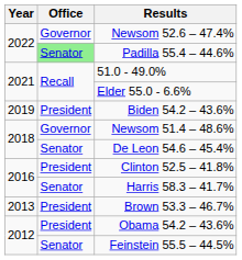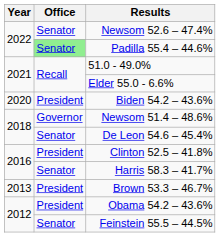 <table class=wikitable>
 <tr>
 <th width="30">Year</th>
 <th width="60">Office</th>
 <th width="180">Results</th>
 </tr>
 <tr>
 <td rowspan="2">2022</td>
-<td><a href='#'>Governor</a></td>
+<td><a href='#'>Senator</a></td>
 <td align="right" ><a href='#'>Newsom</a> 52.6 – 47.4%</td>
 </tr>
 <tr>
 <td style="background: lightgreen;"><a href='#'>Senator</a></td>
 <td align="right" ><a href='#'>Padilla</a> 55.4 – 44.6%</td>
 </tr>
 <tr>
 <td rowspan=2>2021</td>
 <td rowspan=2><a href='#'>Recall</a></td>
 <td> 51.0 - 49.0%</td>
 </tr>
 <tr>
 <td><a href='#'>Elder</a> 55.0 - 6.6%</td>
 </tr>
 <tr>
-<td rowspan="1">2019</td>
+<td rowspan="1">2020</td>
 <td><a href='#'>President</a></td>
 <td align="right" ><a href='#'>Biden</a> 54.2 – 43.6%</td>
 </tr>
 <tr>
 <td rowspan="2">2018</td>
 <td><a href='#'>Governor</a></td>
 <td align="right" ><a href='#'>Newsom</a> 51.4 – 48.6%</td>
 </tr>
 <tr>
 <td><a href='#'>Senator</a></td>
 <td align="right" ><a href='#'>De Leon</a> 54.6 – 45.4%</td>
 </tr>
 <tr>
 <td rowspan="2">2016</td>
 <td><a href='#'>President</a></td>
 <td align="right" ><a href='#'>Clinton</a> 52.5 – 41.8%</td>
 </tr>
 <tr>
 <td><a href='#'>Senator</a></td>
 <td align="right" ><a href='#'>Harris</a> 58.3 – 41.7%</td>
 </tr>
 <tr>
 <td>2013</td>
 <td><a href='#'>President</a></td>
 <td align="right" ><a href='#'>Brown</a> 53.3 – 46.7%</td>
 </tr>
 <tr>
 <td rowspan="2">2012</td>
 <td><a href='#'>President</a></td>
 <td align="right" ><a href='#'>Obama</a> 54.2 – 43.6%</td>
 </tr>
 <tr>
 <td><a href='#'>Senator</a></td>
 <td align="right" ><a href='#'>Feinstein</a> 55.5 – 44.5%</td>
 </tr>
 </table>
